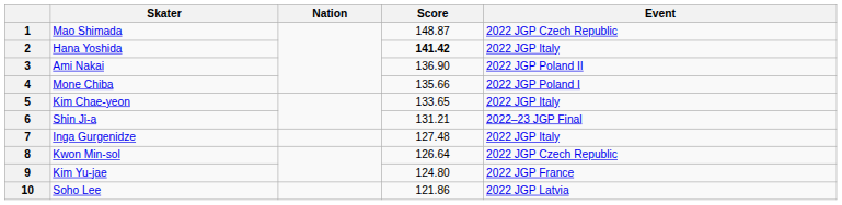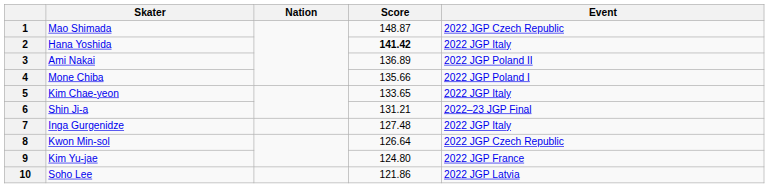 <table class="wikitable sortable" style="text-align:left; width:75%">
 <tr>
 <th scope="col"></th>
 <th scope="col">Skater</th>
 <th scope="col">Nation</th>
 <th scope="col">Score</th>
 <th scope="col">Event</th>
 </tr>
 <tr>
 <th scope="row">1</th>
 <td><a href='#'>Mao Shimada</a></td>
 <td rowspan="4"></td>
 <td style="text-align:center;">148.87</td>
 <td><a href='#'>2022 JGP Czech Republic</a></td>
 </tr>
 <tr>
 <th scope="row">2</th>
 <td><a href='#'>Hana Yoshida</a></td>
 <td style="text-align:center;"><strong>141.42</strong></td>
 <td><a href='#'>2022 JGP Italy</a></td>
 </tr>
 <tr>
 <th scope="row">3</th>
 <td><a href='#'>Ami Nakai</a></td>
-<td style="text-align:center;">136.90</td>
+<td style="text-align:center;">136.89</td>
 <td><a href='#'>2022 JGP Poland II</a></td>
 </tr>
 <tr>
 <th scope="row">4</th>
 <td><a href='#'>Mone Chiba</a></td>
 <td style="text-align:center;">135.66</td>
 <td><a href='#'>2022 JGP Poland I</a></td>
 </tr>
 <tr>
 <th scope="row">5</th>
 <td><a href='#'>Kim Chae-yeon</a></td>
 <td rowspan="2"></td>
 <td style="text-align:center;">133.65</td>
 <td><a href='#'>2022 JGP Italy</a></td>
 </tr>
 <tr>
 <th scope="row">6</th>
 <td><a href='#'>Shin Ji-a</a></td>
 <td style="text-align:center;">131.21</td>
 <td><a href='#'>2022–23 JGP Final</a></td>
 </tr>
 <tr>
 <th scope="row">7</th>
 <td><a href='#'>Inga Gurgenidze</a></td>
 <td></td>
 <td style="text-align:center;">127.48</td>
 <td><a href='#'>2022 JGP Italy</a></td>
 </tr>
 <tr>
 <th scope="row">8</th>
 <td><a href='#'>Kwon Min-sol</a></td>
 <td rowspan="2"></td>
 <td style="text-align:center;">126.64</td>
 <td><a href='#'>2022 JGP Czech Republic</a></td>
 </tr>
 <tr>
 <th scope="row">9</th>
 <td><a href='#'>Kim Yu-jae</a></td>
 <td style="text-align:center;">124.80</td>
 <td><a href='#'>2022 JGP France</a></td>
 </tr>
 <tr>
 <th scope="row">10</th>
 <td><a href='#'>Soho Lee</a></td>
 <td></td>
 <td style="text-align:center;">121.86</td>
 <td><a href='#'>2022 JGP Latvia</a></td>
 </tr>
 </table>
